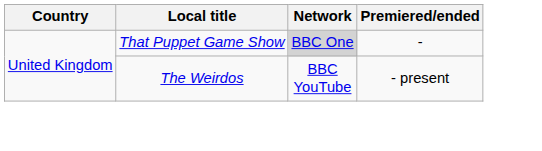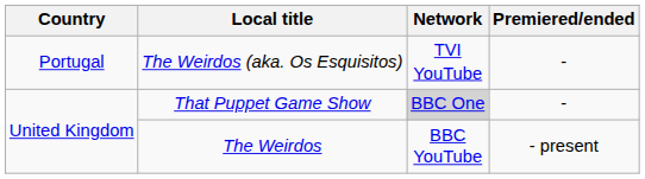 <table class="wikitable plainrowheaders" style="text-align:center; line-height:1.3em;">
 <tr>
 <th>Country</th>
 <th>Local title</th>
 <th>Network</th>
 <th>Premiered/ended</th>
+</tr>
+<tr>
+<td><a href='#'>Portugal</a></td>
+<td><em><a href='#'>The Weirdos</a> (aka. Os Esquisitos)</em></td>
+<td><a href='#'>TVI</a><br><a href='#'>YouTube</a></td>
+<td> - </td>
 </tr>
 <tr>
 <td rowspan=2><a href='#'>United Kingdom</a></td>
 <td><em><a href='#'>That Puppet Game Show</a></em></td>
 <td style="background: lightgrey;"><a href='#'>BBC One</a></td>
 <td> - </td>
 </tr>
 <tr>
 <td><em><a href='#'>The Weirdos</a></em></td>
 <td><a href='#'>BBC</a><br><a href='#'>YouTube</a></td>
 <td> - present</td>
 </tr>
 </table>
